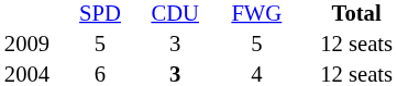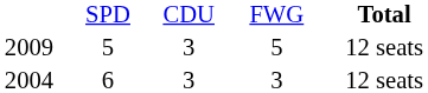 <table border="0" cellpadding="2" cellspacing="0" width="300">
 <tr class="hintergrundfarbe5" align="center">
 <td></td>
 <td><a href='#'>SPD</a></td>
 <td><a href='#'>CDU</a></td>
 <td><a href='#'>FWG</a></td>
 <td><strong>Total</strong></td>
 </tr>
 <tr align="center">
 <td>2009</td>
 <td>5</td>
 <td>3</td>
 <td>5</td>
 <td>12 seats</td>
 </tr>
 <tr align="center">
 <td>2004</td>
 <td>6</td>
-<td><strong>3</strong></td>
-<td>4</td>
+<td>3</td>
+<td>3</td>
 <td>12 seats</td>
 </tr>
 </table>
